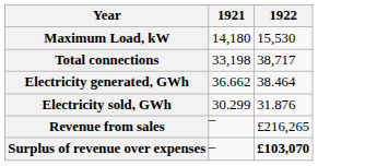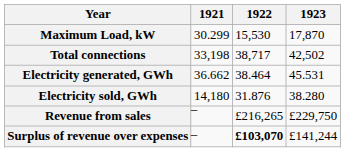 <table class="wikitable">
 <tr>
 <th>Year</th>
 <th>1921</th>
 <th>1922</th>
+<th>1923</th>
 </tr>
 <tr>
 <th>Maximum Load, kW</th>
-<td>14,180</td>
+<td>30.299</td>
 <td>15,530</td>
+<td>17,870</td>
 </tr>
 <tr>
 <th>Total connections</th>
 <td>33,198</td>
 <td>38,717</td>
+<td>42,502</td>
 </tr>
 <tr>
 <th>Electricity generated, GWh</th>
 <td>36.662</td>
 <td>38.464</td>
+<td>45.531</td>
 </tr>
 <tr>
 <th>Electricity sold, GWh</th>
-<td>30.299</td>
+<td>14,180</td>
 <td>31.876</td>
+<td>38.280</td>
 </tr>
 <tr>
 <th>Revenue from sales</th>
 <td>̅</td>
 <td>£216,265</td>
+<td>£229,750</td>
 </tr>
 <tr>
 <th>Surplus of revenue over expenses</th>
 <td>̶</td>
 <td><strong>£103,070</strong></td>
+<td>£141,244</td>
 </tr>
 </table>
